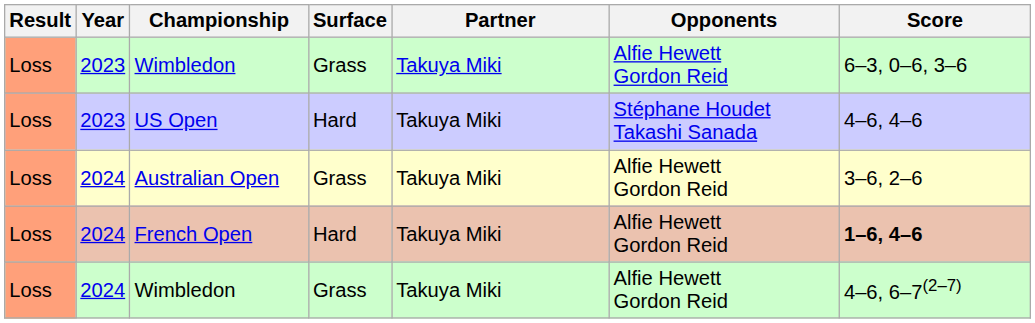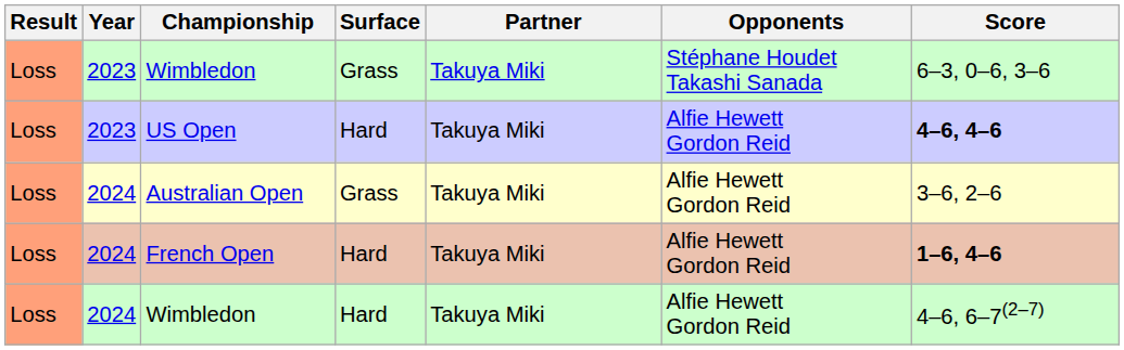 <table class="sortable wikitable" style=font-size:97%>
 <tr>
 <th>Result</th>
 <th>Year</th>
 <th width=130>Championship</th>
 <th>Surface</th>
 <th width=160>Partner</th>
 <th width=170>Opponents</th>
 <th width=140>Score</th>
 </tr>
 <tr style="background:#cfc;">
 <td bgcolor=ffa07a>Loss</td>
 <td><a href='#'>2023</a></td>
 <td><a href='#'>Wimbledon</a></td>
 <td>Grass</td>
 <td> <a href='#'>Takuya Miki</a></td>
-<td> <a href='#'>Alfie Hewett</a><br> <a href='#'>Gordon Reid</a></td>
+<td> <a href='#'>Stéphane Houdet</a><br> <a href='#'>Takashi Sanada</a></td>
 <td>6–3, 0–6, 3–6</td>
 </tr>
 <tr bgcolor=CCCCFF>
 <td bgcolor=FFA07A>Loss</td>
 <td><a href='#'>2023</a></td>
 <td><a href='#'>US Open</a></td>
 <td>Hard</td>
 <td> Takuya Miki</td>
-<td> <a href='#'>Stéphane Houdet</a><br> <a href='#'>Takashi Sanada</a></td>
-<td>4–6, 4–6</td>
+<td> <a href='#'>Alfie Hewett</a><br> <a href='#'>Gordon Reid</a></td>
+<td><strong>4–6, 4–6</strong></td>
 </tr>
 <tr bgcolor=FFFFCC>
 <td bgcolor=FFA07A>Loss</td>
 <td><a href='#'>2024</a></td>
 <td><a href='#'>Australian Open</a></td>
 <td>Grass</td>
 <td> Takuya Miki</td>
 <td> Alfie Hewett<br> Gordon Reid</td>
 <td>3–6, 2–6</td>
 </tr>
 <tr style="background:#ebc2af;">
 <td bgcolor=FFA07A>Loss</td>
 <td><a href='#'>2024</a></td>
 <td><a href='#'>French Open</a></td>
 <td>Hard</td>
 <td> Takuya Miki</td>
 <td> Alfie Hewett<br> Gordon Reid</td>
 <td><strong>1–6, 4–6</strong></td>
 </tr>
 <tr bgcolor=CCFFCC>
 <td bgcolor=FFA07A>Loss</td>
 <td><a href='#'>2024</a></td>
 <td>Wimbledon</td>
-<td>Grass</td>
+<td>Hard</td>
 <td> Takuya Miki</td>
 <td> Alfie Hewett<br> Gordon Reid</td>
 <td>4–6, 6–7<sup>(2–7)</sup></td>
 </tr>
 </table>
